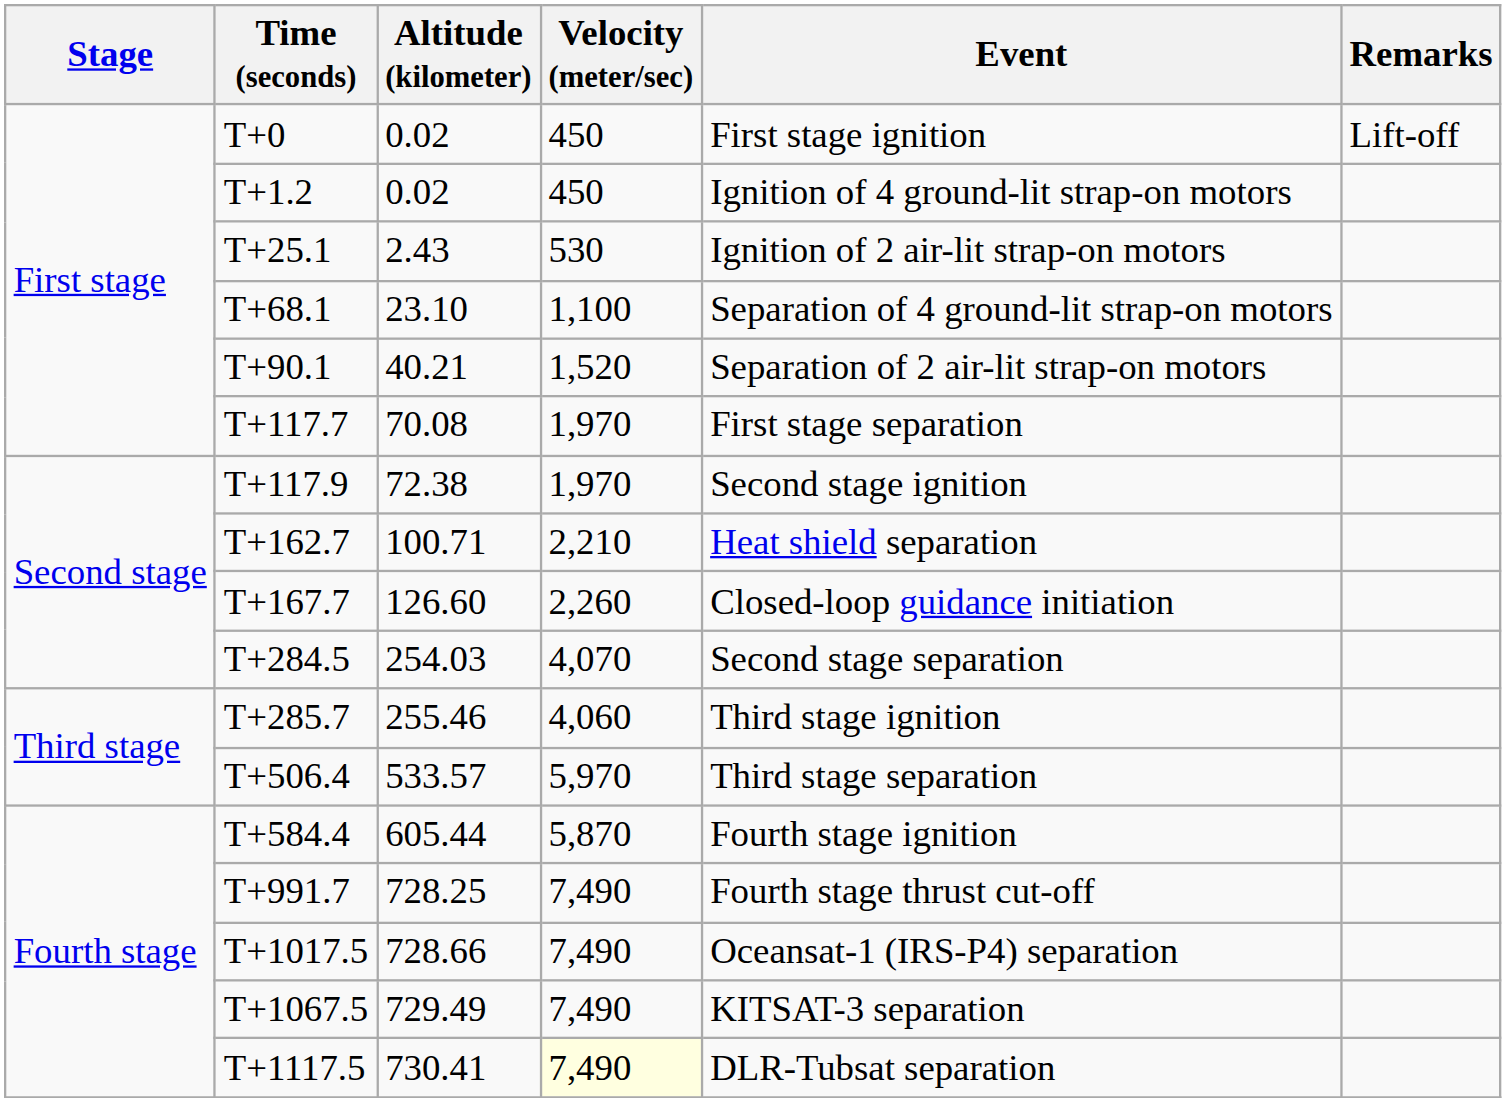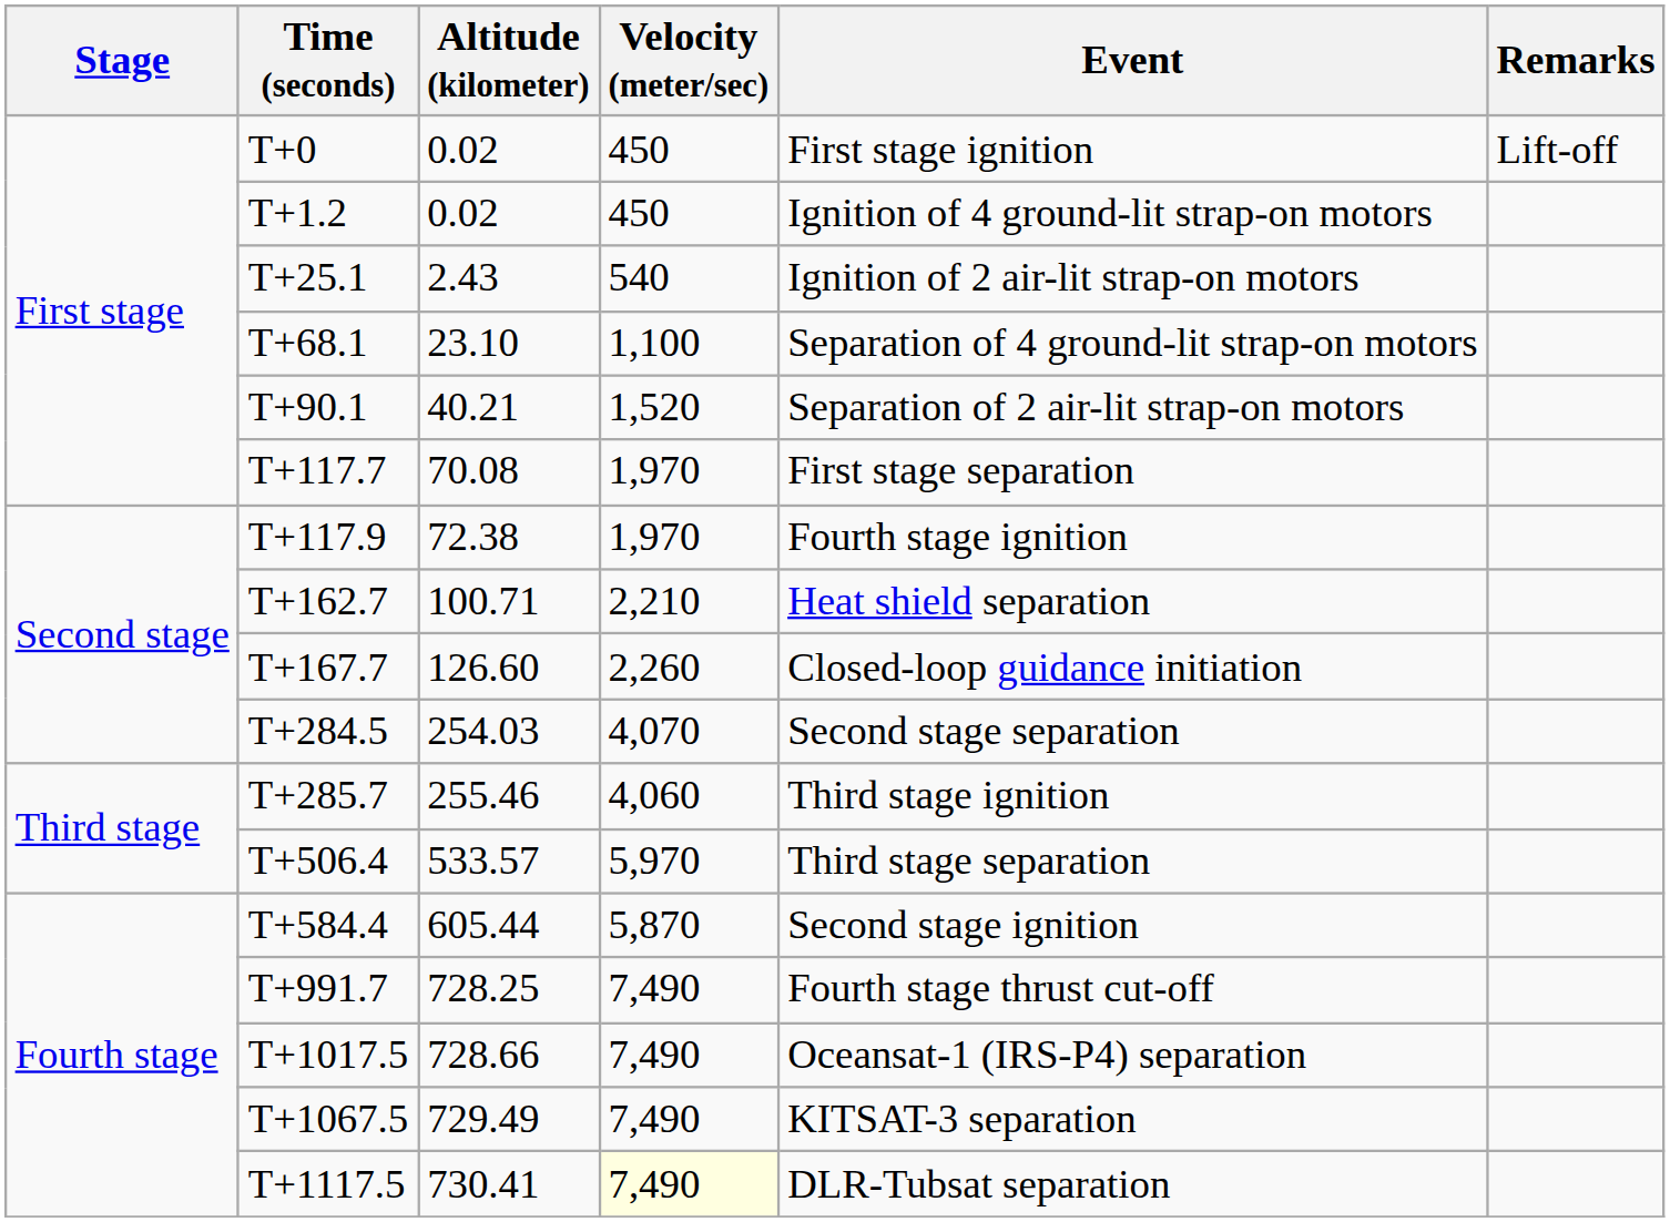 <table class="wikitable">
 <tr>
 <th><a href='#'>Stage</a></th>
 <th>Time<br><small>(seconds)</small></th>
 <th>Altitude <br><small>(kilometer)</small></th>
 <th>Velocity<br><small>(meter/sec)</small></th>
 <th>Event</th>
 <th>Remarks</th>
 </tr>
 <tr>
 <td rowspan="6"><a href='#'>First stage</a></td>
 <td>T+0</td>
 <td>0.02</td>
 <td>450</td>
 <td>First stage ignition</td>
 <td>Lift-off</td>
 </tr>
 <tr>
 <td>T+1.2</td>
 <td>0.02</td>
 <td>450</td>
 <td>Ignition of 4 ground-lit strap-on motors</td>
 <td></td>
 </tr>
 <tr>
 <td>T+25.1</td>
 <td>2.43</td>
-<td>530</td>
+<td>540</td>
 <td>Ignition of 2 air-lit strap-on motors</td>
 <td></td>
 </tr>
 <tr>
 <td>T+68.1</td>
 <td>23.10</td>
 <td>1,100</td>
 <td>Separation of 4 ground-lit strap-on motors</td>
 <td></td>
 </tr>
 <tr>
 <td>T+90.1</td>
 <td>40.21</td>
 <td>1,520</td>
 <td>Separation of 2 air-lit strap-on motors</td>
 <td></td>
 </tr>
 <tr>
 <td>T+117.7</td>
 <td>70.08</td>
 <td>1,970</td>
 <td>First stage separation</td>
 <td></td>
 </tr>
 <tr>
 <td rowspan="4"><a href='#'>Second stage</a></td>
 <td>T+117.9</td>
 <td>72.38</td>
 <td>1,970</td>
-<td>Second stage ignition</td>
+<td>Fourth stage ignition</td>
 <td></td>
 </tr>
 <tr>
 <td>T+162.7</td>
 <td>100.71</td>
 <td>2,210</td>
 <td><a href='#'>Heat shield</a> separation</td>
 <td></td>
 </tr>
 <tr>
 <td>T+167.7</td>
 <td>126.60</td>
 <td>2,260</td>
 <td>Closed-loop <a href='#'>guidance</a> initiation</td>
 <td></td>
 </tr>
 <tr>
 <td>T+284.5</td>
 <td>254.03</td>
 <td>4,070</td>
 <td>Second stage separation</td>
 <td></td>
 </tr>
 <tr>
 <td rowspan="2"><a href='#'>Third stage</a></td>
 <td>T+285.7</td>
 <td>255.46</td>
 <td>4,060</td>
 <td>Third stage ignition</td>
 <td></td>
 </tr>
 <tr>
 <td>T+506.4</td>
 <td>533.57</td>
 <td>5,970</td>
 <td>Third stage separation</td>
 <td></td>
 </tr>
 <tr>
 <td rowspan="5"><a href='#'>Fourth stage</a></td>
 <td>T+584.4</td>
 <td>605.44</td>
 <td>5,870</td>
-<td>Fourth stage ignition</td>
+<td>Second stage ignition</td>
 <td></td>
 </tr>
 <tr>
 <td>T+991.7</td>
 <td>728.25</td>
 <td>7,490</td>
 <td>Fourth stage thrust cut-off</td>
 <td></td>
 </tr>
 <tr>
 <td>T+1017.5</td>
 <td>728.66</td>
 <td>7,490</td>
 <td>Oceansat-1 (IRS-P4) separation</td>
 <td></td>
 </tr>
 <tr>
 <td>T+1067.5</td>
 <td>729.49</td>
 <td>7,490</td>
 <td>KITSAT-3 separation</td>
 <td></td>
 </tr>
 <tr>
 <td>T+1117.5</td>
 <td>730.41</td>
 <td style="background: lightyellow;">7,490</td>
 <td>DLR-Tubsat separation</td>
 <td></td>
 </tr>
 <tr>
 </tr>
 </table>
